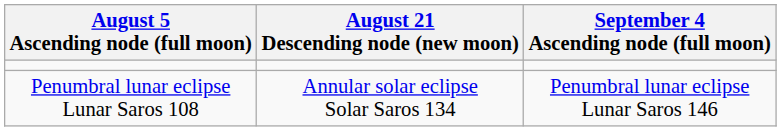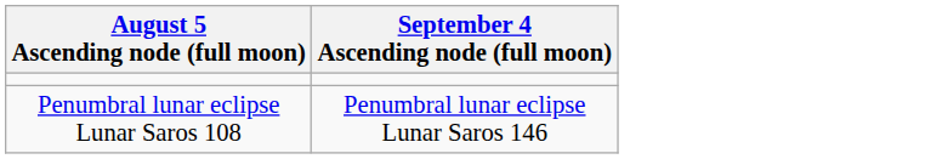 <table class="wikitable">
 <tr>
 <th><a href='#'>August 5</a><br>Ascending node (full moon)</th>
-<th><a href='#'>August 21</a><br>Descending node (new moon)</th>
 <th><a href='#'>September 4</a><br>Ascending node (full moon)</th>
 </tr>
 <tr>
 <td></td>
 <td></td>
-<td></td>
 </tr>
 <tr align=center>
 <td><a href='#'>Penumbral lunar eclipse</a><br>Lunar Saros 108</td>
-<td><a href='#'>Annular solar eclipse</a><br>Solar Saros 134</td>
 <td><a href='#'>Penumbral lunar eclipse</a><br>Lunar Saros 146</td>
 </tr>
 </table>
